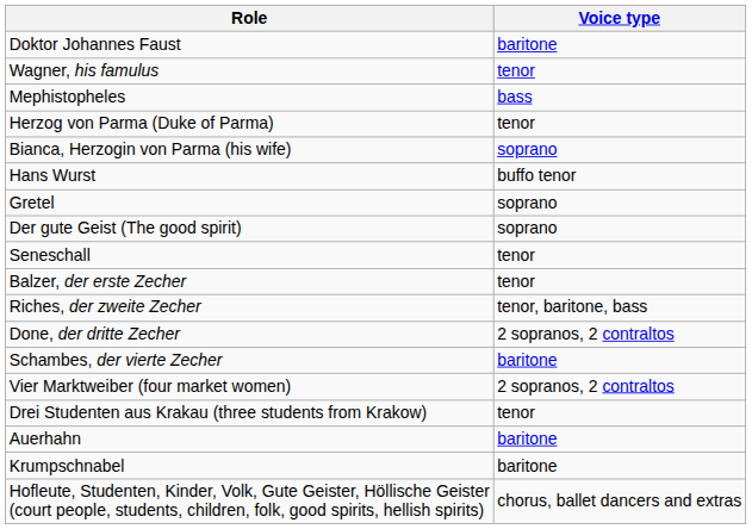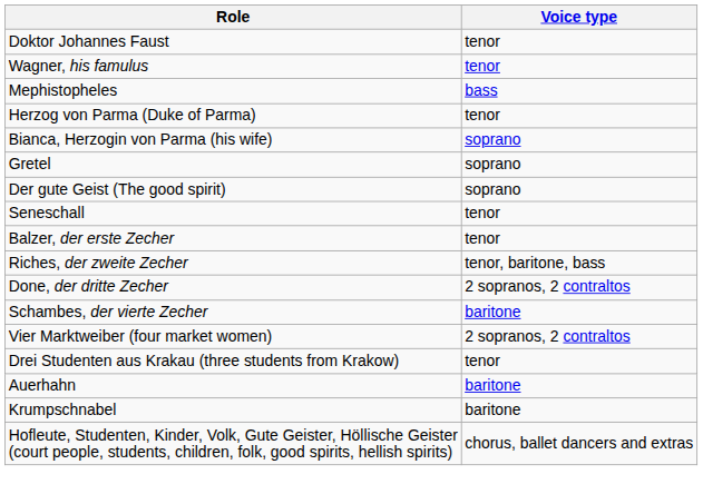 <table class="wikitable">
 <tr>
 <th>Role</th>
 <th><a href='#'>Voice type</a><br></th>
 </tr>
 <tr>
 <td>Doktor Johannes Faust</td>
-<td><a href='#'>baritone</a></td>
+<td>tenor</td>
 </tr>
 <tr>
 <td>Wagner, <em>his famulus</em></td>
 <td><a href='#'>tenor</a></td>
 </tr>
 <tr>
 <td>Mephistopheles</td>
 <td><a href='#'>bass</a></td>
 </tr>
 <tr>
 <td>Herzog von Parma (Duke of Parma)</td>
 <td>tenor</td>
 </tr>
 <tr>
 <td>Bianca, Herzogin von Parma (his wife)</td>
 <td><a href='#'>soprano</a></td>
-</tr>
-<tr>
-<td>Hans Wurst</td>
-<td>buffo tenor</td>
 </tr>
 <tr>
 <td>Gretel</td>
 <td>soprano</td>
 </tr>
 <tr>
 <td>Der gute Geist (The good spirit)</td>
 <td>soprano</td>
 </tr>
 <tr>
 <td>Seneschall</td>
 <td>tenor</td>
 </tr>
 <tr>
 <td>Balzer, <em>der erste Zecher</em></td>
 <td>tenor</td>
 </tr>
 <tr>
 <td>Riches, <em>der zweite Zecher</em></td>
 <td>tenor, baritone, bass</td>
 </tr>
 <tr>
 <td>Done, <em>der dritte Zecher</em></td>
 <td>2 sopranos, 2 <a href='#'>contraltos</a></td>
 </tr>
 <tr>
 <td>Schambes, <em>der vierte Zecher</em></td>
 <td><a href='#'>baritone</a></td>
 </tr>
 <tr>
 <td>Vier Marktweiber (four market women)</td>
 <td>2 sopranos, 2 <a href='#'>contraltos</a></td>
 </tr>
 <tr>
 <td>Drei Studenten aus Krakau (three students from Krakow)</td>
 <td>tenor</td>
 </tr>
 <tr>
 <td>Auerhahn</td>
 <td><a href='#'>baritone</a></td>
 </tr>
 <tr>
 <td>Krumpschnabel</td>
 <td>baritone</td>
 </tr>
 <tr>
 <td>Hofleute, Studenten, Kinder, Volk, Gute Geister, Höllische Geister<br> (court people, students, children, folk, good spirits, hellish spirits)</td>
 <td>chorus, ballet dancers and extras</td>
 </tr>
 </table>
